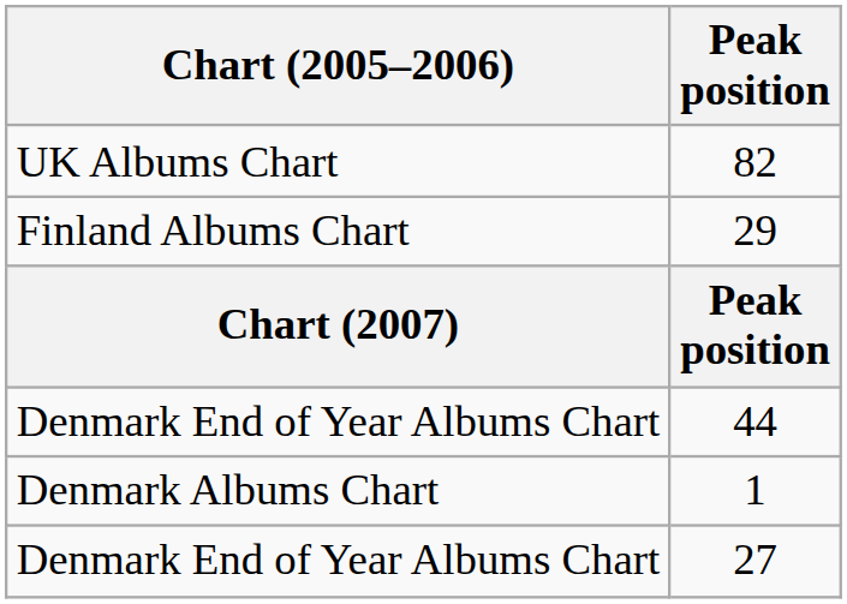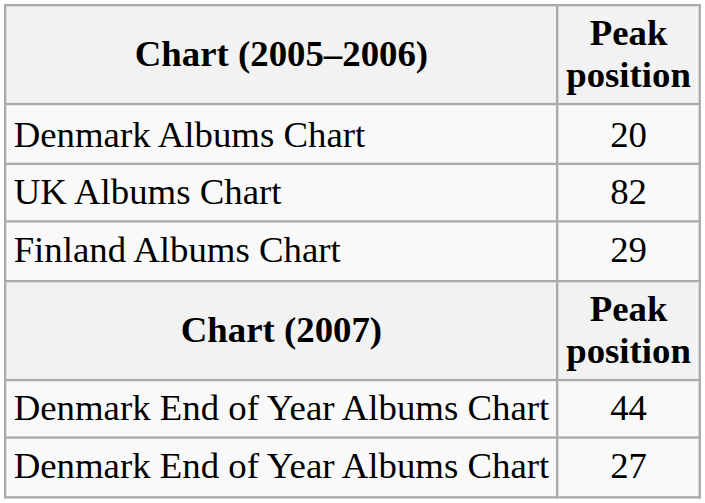 <table class="wikitable">
 <tr>
 <th align="left">Chart (2005–2006)</th>
 <th align="center">Peak<br>position</th>
+</tr>
+<tr>
+<td align="left">Denmark Albums Chart</td>
+<td align="center">20</td>
 </tr>
 <tr>
 <td align="left">UK Albums Chart</td>
 <td align="center">82</td>
 </tr>
 <tr>
 <td align="left">Finland Albums Chart</td>
 <td align="center">29</td>
 </tr>
 <tr>
 <th align="left">Chart (2007)</th>
 <th align="center">Peak<br>position</th>
 </tr>
 <tr>
 <td align="left">Denmark End of Year Albums Chart</td>
 <td align="center">44</td>
 </tr>
 <tr>
-<td align="left">Denmark Albums Chart</td>
-<td align="center">1</td>
-</tr>
-<tr>
 <td align="left">Denmark End of Year Albums Chart</td>
 <td align="center">27</td>
 </tr>
 </table>
